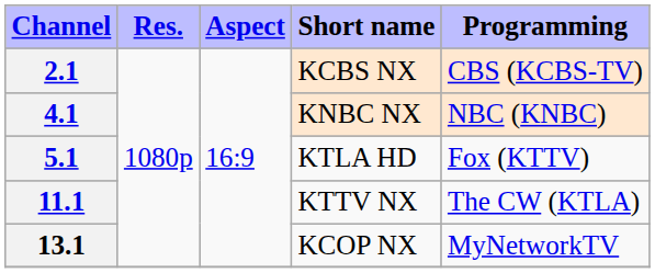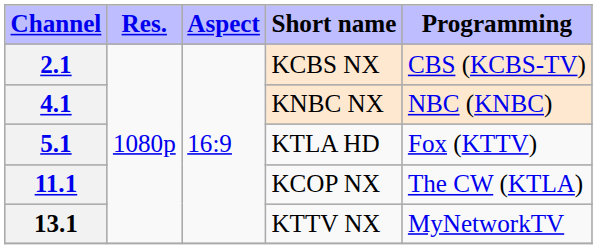 <table class="wikitable">
 <tr>
 <th style="background-color: #bdbdff" scope = "col"><a href='#'>Channel</a></th>
 <th style="background-color: #bdbdff" scope = "col"><a href='#'>Res.</a></th>
 <th style="background-color: #bdbdff" scope = "col"><a href='#'>Aspect</a></th>
 <th style="background-color: #bdbdff" scope = "col">Short name</th>
 <th style="background-color: #bdbdff" scope = "col">Programming</th>
 </tr>
 <tr>
 <th scope = "row"><a href='#'>2.1</a></th>
 <td rowspan=5><a href='#'>1080p</a></td>
 <td rowspan=5><a href='#'>16:9</a></td>
 <td style="background-color: #ffe8d0">KCBS NX</td>
 <td style="background-color:#ffe8d0"><a href='#'>CBS</a> (<a href='#'>KCBS-TV</a>) </td>
 </tr>
 <tr>
 <th scope = "row"><a href='#'>4.1</a></th>
 <td style="background-color: #ffe8d0">KNBC NX</td>
 <td style="background-color: #ffe8d0"><a href='#'>NBC</a> (<a href='#'>KNBC</a>) </td>
 </tr>
 <tr>
 <th scope = "row"><a href='#'>5.1</a></th>
 <td>KTLA HD</td>
 <td><a href='#'>Fox</a> (<a href='#'>KTTV</a>)</td>
 </tr>
 <tr>
 <th scope = "row"><a href='#'>11.1</a></th>
-<td>KTTV NX</td>
+<td>KCOP NX</td>
 <td><a href='#'>The CW</a> (<a href='#'>KTLA</a>)</td>
 </tr>
 <tr>
 <th scope = "row">13.1</th>
-<td>KCOP NX</td>
+<td>KTTV NX</td>
 <td><a href='#'>MyNetworkTV</a></td>
 </tr>
 <tr>
 </tr>
 </table>
